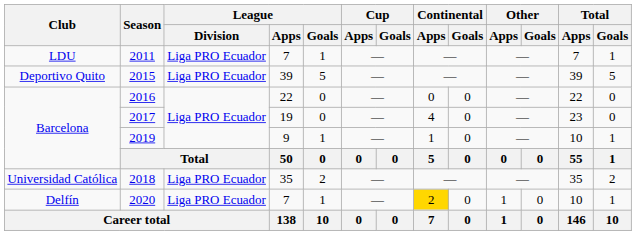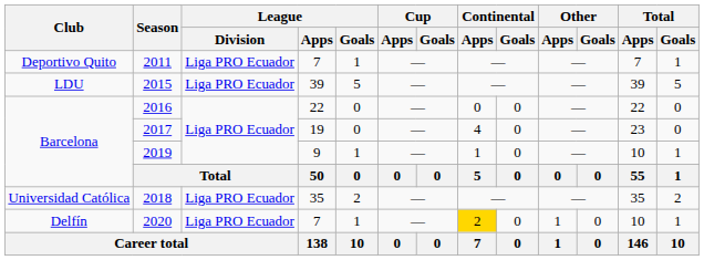 <table class="wikitable" style="text-align: center;">
 <tr>
 <th rowspan="2">Club</th>
 <th rowspan="2">Season</th>
 <th colspan="3">League</th>
 <th colspan="2">Cup</th>
 <th colspan="2">Continental</th>
 <th colspan="2">Other</th>
 <th colspan="2">Total</th>
 </tr>
 <tr>
 <th>Division</th>
 <th>Apps</th>
 <th>Goals</th>
 <th>Apps</th>
 <th>Goals</th>
 <th>Apps</th>
 <th>Goals</th>
 <th>Apps</th>
 <th>Goals</th>
 <th>Apps</th>
 <th>Goals</th>
 </tr>
 <tr>
-<td align="center"><a href='#'>LDU</a></td>
+<td align="center"><a href='#'>Deportivo Quito</a></td>
 <td><a href='#'>2011</a></td>
 <td><a href='#'>Liga PRO Ecuador</a></td>
 <td>7</td>
 <td>1</td>
 <td colspan="2">—</td>
 <td colspan="2">—</td>
 <td colspan="2">—</td>
 <td>7</td>
 <td>1</td>
 </tr>
 <tr>
-<td align="center"><a href='#'>Deportivo Quito</a></td>
+<td align="center"><a href='#'>LDU</a></td>
 <td><a href='#'>2015</a></td>
 <td><a href='#'>Liga PRO Ecuador</a></td>
 <td>39</td>
 <td>5</td>
 <td colspan="2">—</td>
 <td colspan="2">—</td>
 <td colspan="2">—</td>
 <td>39</td>
 <td>5</td>
 </tr>
 <tr>
 <td rowspan="4" align="center"><a href='#'>Barcelona</a></td>
 <td><a href='#'>2016</a></td>
 <td rowspan="3"><a href='#'>Liga PRO Ecuador</a></td>
 <td>22</td>
 <td>0</td>
 <td colspan="2">—</td>
 <td>0</td>
 <td>0</td>
 <td colspan="2">—</td>
 <td>22</td>
 <td>0</td>
 </tr>
 <tr>
 <td><a href='#'>2017</a></td>
 <td>19</td>
 <td>0</td>
 <td colspan="2">—</td>
 <td>4</td>
 <td>0</td>
 <td colspan="2">—</td>
 <td>23</td>
 <td>0</td>
 </tr>
 <tr>
 <td><a href='#'>2019</a></td>
 <td>9</td>
 <td>1</td>
 <td colspan="2">—</td>
 <td>1</td>
 <td>0</td>
 <td colspan="2">—</td>
 <td>10</td>
 <td>1</td>
 </tr>
 <tr>
 <th colspan="2"><strong>Total</strong></th>
 <th>50</th>
 <th>0</th>
 <th>0</th>
 <th>0</th>
 <th>5</th>
 <th>0</th>
 <th>0</th>
 <th>0</th>
 <th>55</th>
 <th>1</th>
 </tr>
 <tr>
 <td align="center"><a href='#'>Universidad Católica</a></td>
 <td><a href='#'>2018</a></td>
 <td><a href='#'>Liga PRO Ecuador</a></td>
 <td>35</td>
 <td>2</td>
 <td colspan="2">—</td>
 <td colspan="2">—</td>
 <td colspan="2">—</td>
 <td>35</td>
 <td>2</td>
 </tr>
 <tr>
 <td align="center"><a href='#'>Delfín</a></td>
 <td><a href='#'>2020</a></td>
 <td><a href='#'>Liga PRO Ecuador</a></td>
 <td>7</td>
 <td>1</td>
 <td colspan="2">—</td>
 <td style="background: gold;">2</td>
 <td>0</td>
 <td>1</td>
 <td>0</td>
 <td>10</td>
 <td>1</td>
 </tr>
 <tr>
 <th colspan="3"><strong>Career total</strong></th>
 <th>138</th>
 <th>10</th>
 <th>0</th>
 <th>0</th>
 <th>7</th>
 <th>0</th>
 <th>1</th>
 <th>0</th>
 <th>146</th>
 <th>10</th>
 </tr>
 </table>
